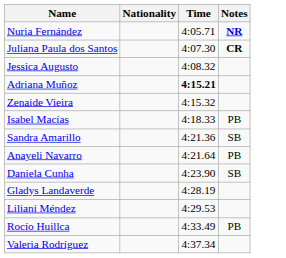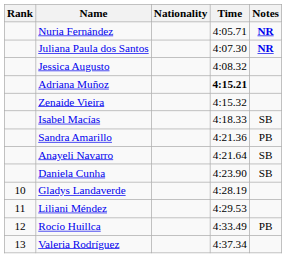 <table class="wikitable sortable" style="text-align:center">
 <tr>
+<th>Rank</th>
 <th>Name</th>
 <th>Nationality</th>
 <th>Time</th>
 <th>Notes</th>
 </tr>
 <tr>
+<td></td>
 <td align=left><a href='#'>Nuria Fernández</a></td>
 <td align=left></td>
 <td>4:05.71</td>
 <td><strong><a href='#'>NR</a></strong></td>
 </tr>
 <tr>
+<td></td>
 <td align=left><a href='#'>Juliana Paula dos Santos</a></td>
 <td align=left></td>
 <td>4:07.30</td>
-<td><strong>CR</strong></td>
+<td><strong><a href='#'>NR</a></strong></td>
 </tr>
 <tr>
+<td></td>
 <td align=left><a href='#'>Jessica Augusto</a></td>
 <td align=left></td>
 <td>4:08.32</td>
 <td></td>
 </tr>
 <tr>
+<td></td>
 <td align=left><a href='#'>Adriana Muñoz</a></td>
 <td align=left></td>
 <td><strong>4:15.21</strong></td>
 <td></td>
 </tr>
 <tr>
+<td></td>
 <td align=left><a href='#'>Zenaide Vieira</a></td>
 <td align=left></td>
 <td>4:15.32</td>
 <td></td>
 </tr>
 <tr>
+<td></td>
 <td align=left><a href='#'>Isabel Macías</a></td>
 <td align=left></td>
 <td>4:18.33</td>
+<td>SB</td>
+</tr>
+<tr>
+<td></td>
+<td align=left><a href='#'>Sandra Amarillo</a></td>
+<td align=left></td>
+<td>4:21.36</td>
 <td>PB</td>
 </tr>
 <tr>
-<td align=left><a href='#'>Sandra Amarillo</a></td>
+<td></td>
+<td align=left><a href='#'>Anayeli Navarro</a></td>
 <td align=left></td>
-<td>4:21.36</td>
+<td>4:21.64</td>
 <td>SB</td>
 </tr>
 <tr>
-<td align=left><a href='#'>Anayeli Navarro</a></td>
-<td align=left></td>
-<td>4:21.64</td>
-<td>PB</td>
-</tr>
-<tr>
+<td></td>
 <td align=left><a href='#'>Daniela Cunha</a></td>
 <td align=left></td>
 <td>4:23.90</td>
 <td>SB</td>
 </tr>
 <tr>
+<td>10</td>
 <td align=left><a href='#'>Gladys Landaverde</a></td>
 <td align=left></td>
 <td>4:28.19</td>
 <td></td>
 </tr>
 <tr>
+<td>11</td>
 <td align=left><a href='#'>Liliani Méndez</a></td>
 <td align=left></td>
 <td>4:29.53</td>
 <td></td>
 </tr>
 <tr>
+<td>12</td>
 <td align=left><a href='#'>Rocío Huillca</a></td>
 <td align=left></td>
 <td>4:33.49</td>
 <td>PB</td>
 </tr>
 <tr>
+<td>13</td>
 <td align=left><a href='#'>Valeria Rodríguez</a></td>
 <td align=left></td>
 <td>4:37.34</td>
 <td></td>
 </tr>
 </table>
